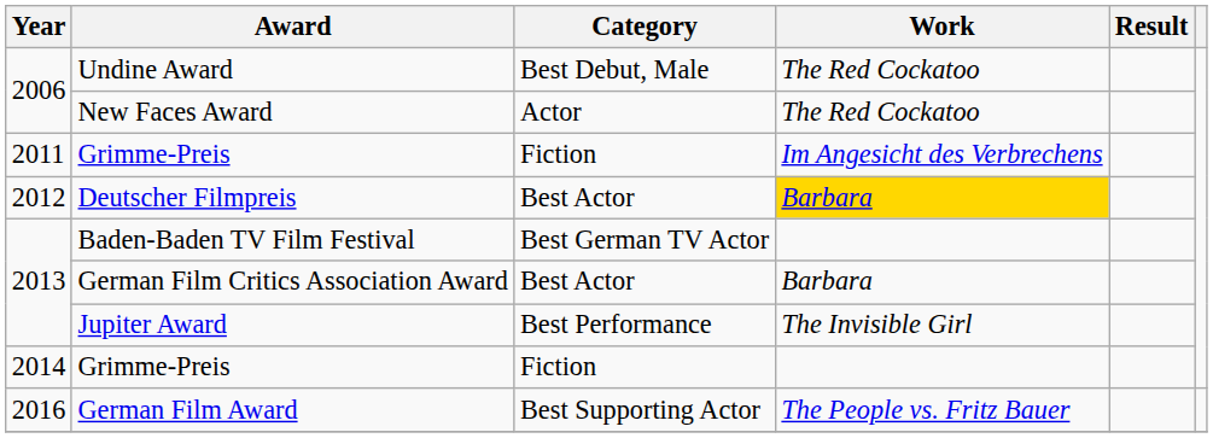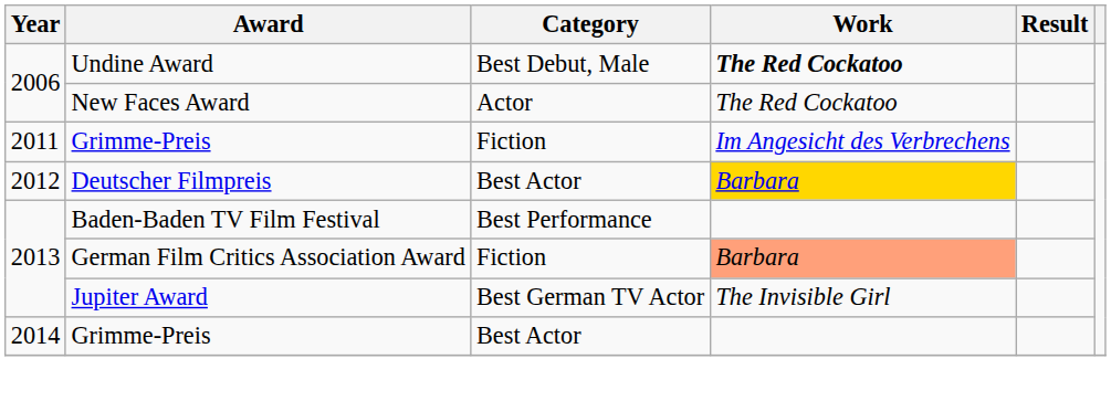 <table class="wikitable sortable">
 <tr>
 <th>Year </th>
 <th>Award</th>
 <th>Category</th>
 <th>Work</th>
 <th>Result</th>
 <th class="unsortable"></th>
 </tr>
 <tr>
 <td rowspan=2>2006</td>
 <td>Undine Award</td>
 <td>Best Debut, Male</td>
-<td><em>The Red Cockatoo</em></td>
+<td><strong><em>The Red Cockatoo</em></strong></td>
 <td></td>
 <td rowspan="8"></td>
 </tr>
 <tr>
 <td>New Faces Award</td>
 <td>Actor</td>
 <td><em>The Red Cockatoo</em></td>
 <td></td>
 </tr>
 <tr>
 <td>2011</td>
 <td><a href='#'>Grimme-Preis</a></td>
 <td>Fiction</td>
 <td><em><a href='#'>Im Angesicht des Verbrechens</a></em></td>
 <td></td>
 </tr>
 <tr>
 <td>2012</td>
 <td><a href='#'>Deutscher Filmpreis</a></td>
 <td>Best Actor</td>
 <td style="background: gold;"><em><a href='#'>Barbara</a></em></td>
 <td></td>
 </tr>
 <tr>
 <td rowspan=3>2013</td>
 <td>Baden-Baden TV Film Festival</td>
-<td>Best German TV Actor</td>
+<td>Best Performance</td>
 <td><em></em></td>
 <td></td>
 </tr>
 <tr>
 <td>German Film Critics Association Award</td>
-<td>Best Actor</td>
-<td><em>Barbara</em></td>
+<td>Fiction</td>
+<td style="background: lightsalmon;"><em>Barbara</em></td>
 <td></td>
 </tr>
 <tr>
 <td><a href='#'>Jupiter Award</a></td>
-<td>Best Performance</td>
+<td>Best German TV Actor</td>
 <td><em>The Invisible Girl</em></td>
 <td></td>
 </tr>
 <tr>
 <td>2014</td>
 <td>Grimme-Preis</td>
-<td>Fiction</td>
+<td>Best Actor</td>
 <td><em></em></td>
-<td></td>
-</tr>
-<tr>
-<td>2016</td>
-<td><a href='#'>German Film Award</a></td>
-<td>Best Supporting Actor</td>
-<td><em><a href='#'>The People vs. Fritz Bauer</a></em></td>
-<td></td>
 <td></td>
 </tr>
 <tr>
 </tr>
 </table>
